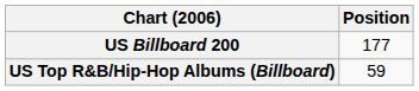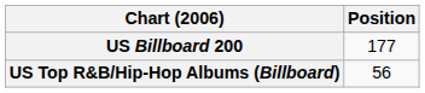 <table class="wikitable sortable plainrowheaders" style="text-align:center">
 <tr>
 <th scope="col">Chart (2006)</th>
 <th scope="col">Position</th>
 </tr>
 <tr>
 <th scope="row">US <em>Billboard</em> 200</th>
 <td>177</td>
 </tr>
 <tr>
 <th scope="row">US Top R&B/Hip-Hop Albums (<em>Billboard</em>)</th>
-<td>59</td>
+<td>56</td>
 </tr>
 </table>
